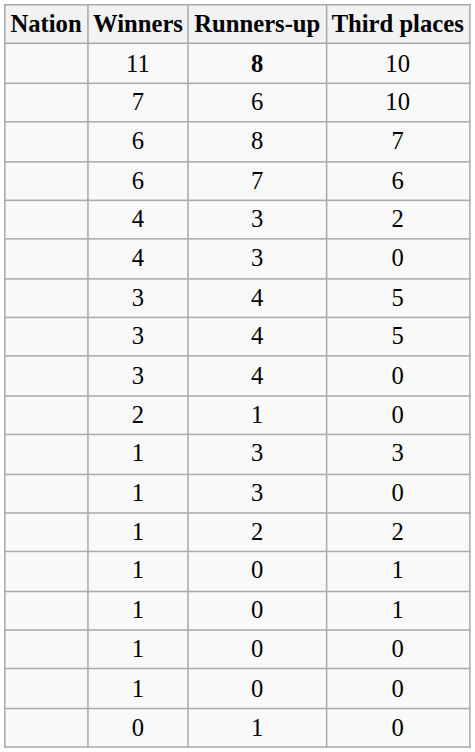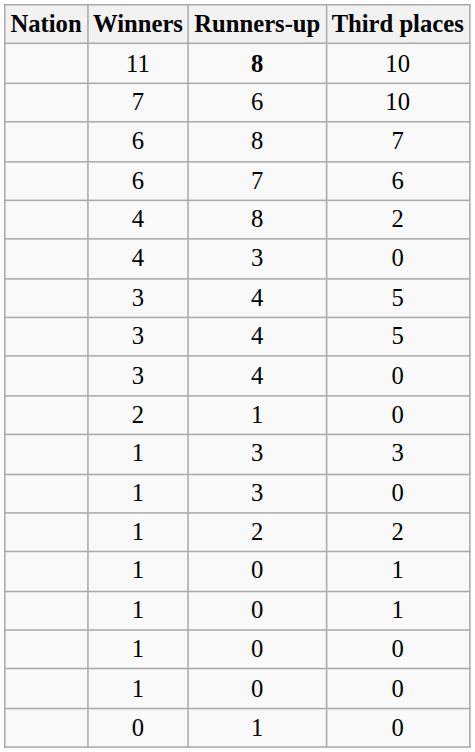 <table class="wikitable">
 <tr>
 <th>Nation</th>
 <th>Winners</th>
 <th>Runners-up</th>
 <th>Third places</th>
 </tr>
 <tr>
 <td></td>
 <td align=center>11</td>
 <td align=center><strong>8</strong></td>
 <td align=center>10</td>
 </tr>
 <tr>
 <td></td>
 <td align=center>7</td>
 <td align="center">6</td>
 <td align=center>10</td>
 </tr>
 <tr>
 <td></td>
 <td align=center>6</td>
 <td align=center>8</td>
 <td align=center>7</td>
 </tr>
 <tr>
 <td></td>
 <td align=center>6</td>
 <td align=center>7</td>
 <td align=center>6</td>
 </tr>
 <tr>
 <td></td>
 <td align=center>4</td>
-<td align=center>3</td>
+<td align=center>8</td>
 <td align=center>2</td>
 </tr>
 <tr>
 <td></td>
 <td align=center>4</td>
 <td align=center>3</td>
 <td align="center">0</td>
 </tr>
 <tr>
 <td></td>
 <td align=center>3</td>
 <td align=center>4</td>
 <td align=center>5</td>
 </tr>
 <tr>
 <td></td>
 <td align="center">3</td>
 <td align="center">4</td>
 <td align="center">5</td>
 </tr>
 <tr>
 <td></td>
 <td align=center>3</td>
 <td align=center>4</td>
 <td align=center>0</td>
 </tr>
 <tr>
 <td></td>
 <td align=center>2</td>
 <td align=center>1</td>
 <td align=center>0</td>
 </tr>
 <tr>
 <td></td>
 <td align=center>1</td>
 <td align=center>3</td>
 <td align=center>3</td>
 </tr>
 <tr>
 <td></td>
 <td align=center>1</td>
 <td align=center>3</td>
 <td align=center>0</td>
 </tr>
 <tr>
 <td></td>
 <td align=center>1</td>
 <td align=center>2</td>
 <td align=center>2</td>
 </tr>
 <tr>
 <td></td>
 <td align=center>1</td>
 <td align=center>0</td>
 <td align=center>1</td>
 </tr>
 <tr>
 <td></td>
 <td align=center>1</td>
 <td align=center>0</td>
 <td align=center>1</td>
 </tr>
 <tr>
 <td></td>
 <td align=center>1</td>
 <td align=center>0</td>
 <td align=center>0</td>
 </tr>
 <tr>
 <td></td>
 <td align=center>1</td>
 <td align=center>0</td>
 <td align=center>0</td>
 </tr>
 <tr>
 <td></td>
 <td align=center>0</td>
 <td align=center>1</td>
 <td align=center>0</td>
 </tr>
 </table>
